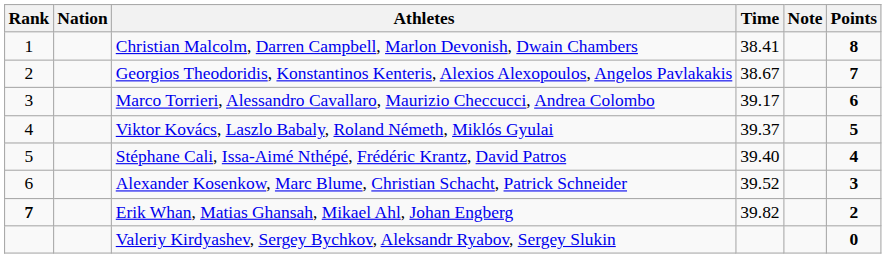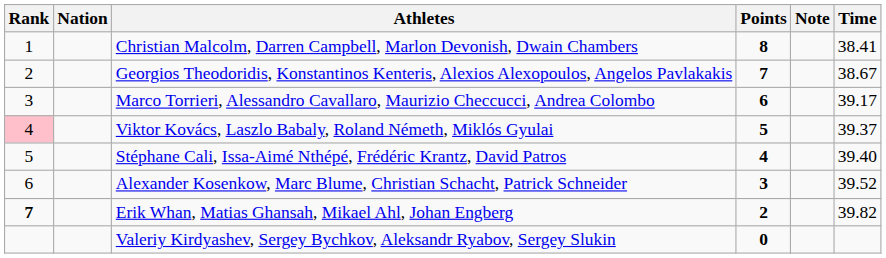 <table class="wikitable sortable" style="text-align:center">
 <tr>
 <th>Rank</th>
 <th>Nation</th>
 <th>Athletes</th>
+<th>Points</th>
+<th>Note</th>
 <th>Time</th>
-<th>Note</th>
-<th>Points</th>
 </tr>
 <tr>
 <td>1</td>
 <td align=left></td>
 <td align=left><a href='#'>Christian Malcolm</a>, <a href='#'>Darren Campbell</a>, <a href='#'>Marlon Devonish</a>, <a href='#'>Dwain Chambers</a></td>
+<td><strong>8</strong></td>
+<td></td>
 <td>38.41</td>
-<td></td>
-<td><strong>8</strong></td>
 </tr>
 <tr>
 <td>2</td>
 <td align=left></td>
 <td align=left><a href='#'>Georgios Theodoridis</a>, <a href='#'>Konstantinos Kenteris</a>, <a href='#'>Alexios Alexopoulos</a>, <a href='#'>Angelos Pavlakakis</a></td>
+<td><strong>7</strong></td>
+<td></td>
 <td>38.67</td>
-<td></td>
-<td><strong>7</strong></td>
 </tr>
 <tr>
 <td>3</td>
 <td align=left></td>
 <td align=left><a href='#'>Marco Torrieri</a>, <a href='#'>Alessandro Cavallaro</a>, <a href='#'>Maurizio Checcucci</a>, <a href='#'>Andrea Colombo</a></td>
+<td><strong>6</strong></td>
+<td></td>
 <td>39.17</td>
-<td></td>
-<td><strong>6</strong></td>
 </tr>
 <tr>
-<td>4</td>
+<td style="background: pink;">4</td>
 <td align=left></td>
 <td align=left><a href='#'>Viktor Kovács</a>, <a href='#'>Laszlo Babaly</a>, <a href='#'>Roland Németh</a>, <a href='#'>Miklós Gyulai</a></td>
+<td><strong>5</strong></td>
+<td></td>
 <td>39.37</td>
-<td></td>
-<td><strong>5</strong></td>
 </tr>
 <tr>
 <td>5</td>
 <td align=left></td>
 <td align=left><a href='#'>Stéphane Cali</a>, <a href='#'>Issa-Aimé Nthépé</a>, <a href='#'>Frédéric Krantz</a>, <a href='#'>David Patros</a></td>
+<td><strong>4</strong></td>
+<td></td>
 <td>39.40</td>
-<td></td>
-<td><strong>4</strong></td>
 </tr>
 <tr>
 <td>6</td>
 <td align=left></td>
 <td align=left><a href='#'>Alexander Kosenkow</a>, <a href='#'>Marc Blume</a>, <a href='#'>Christian Schacht</a>, <a href='#'>Patrick Schneider</a></td>
+<td><strong>3</strong></td>
+<td></td>
 <td>39.52</td>
-<td></td>
-<td><strong>3</strong></td>
 </tr>
 <tr>
 <td><strong>7</strong></td>
 <td align=left></td>
 <td align=left><a href='#'>Erik Whan</a>, <a href='#'>Matias Ghansah</a>, <a href='#'>Mikael Ahl</a>, <a href='#'>Johan Engberg</a></td>
+<td><strong>2</strong></td>
+<td></td>
 <td>39.82</td>
-<td></td>
-<td><strong>2</strong></td>
 </tr>
 <tr>
 <td></td>
 <td align=left></td>
 <td align=left><a href='#'>Valeriy Kirdyashev</a>, <a href='#'>Sergey Bychkov</a>, <a href='#'>Aleksandr Ryabov</a>, <a href='#'>Sergey Slukin</a></td>
+<td><strong>0</strong></td>
 <td></td>
 <td></td>
-<td><strong>0</strong></td>
 </tr>
 </table>
